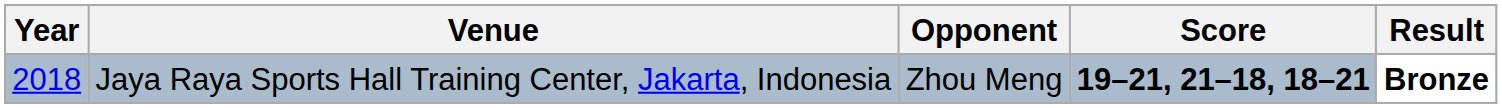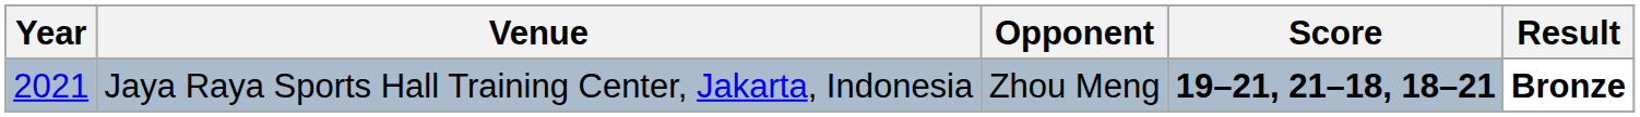 <table class="sortable wikitable" style="font-size: 95%;">
 <tr>
 <th>Year</th>
 <th>Venue</th>
 <th>Opponent</th>
 <th>Score</th>
 <th>Result</th>
 </tr>
 <tr style="background:#AABBCC">
-<td align="center"><a href='#'>2018</a></td>
+<td align="center"><a href='#'>2021</a></td>
 <td align="left">Jaya Raya Sports Hall Training Center, <a href='#'>Jakarta</a>, Indonesia</td>
 <td align="left"> Zhou Meng</td>
 <td align="left"><strong>19–21, 21–18, 18–21</strong></td>
 <td style="text-align:left; background:white"> <strong>Bronze</strong></td>
 </tr>
 </table>
